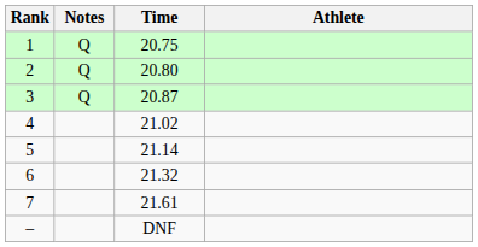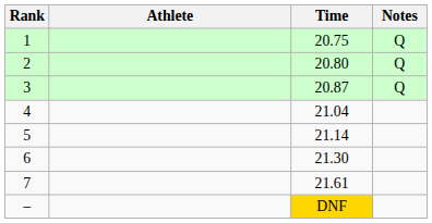 <table class="wikitable" style="text-align:center">
 <tr>
 <th width=40>Rank</th>
+<th width=250>Athlete</th>
+<th width=80>Time</th>
 <th width=50>Notes</th>
-<th width=80>Time</th>
-<th width=250>Athlete</th>
 </tr>
 <tr bgcolor=ccffcc>
 <td>1</td>
+<td align=left></td>
+<td>20.75</td>
 <td>Q</td>
-<td>20.75</td>
-<td align=left></td>
 </tr>
 <tr bgcolor=ccffcc>
 <td>2</td>
+<td align=left></td>
+<td>20.80</td>
 <td>Q</td>
-<td>20.80</td>
-<td align=left></td>
 </tr>
 <tr bgcolor=ccffcc>
 <td>3</td>
+<td align=left></td>
+<td>20.87</td>
 <td>Q</td>
-<td>20.87</td>
-<td align=left></td>
 </tr>
 <tr>
 <td>4</td>
+<td align=left></td>
+<td>21.04</td>
 <td></td>
-<td>21.02</td>
-<td align=left></td>
 </tr>
 <tr>
 <td>5</td>
+<td align=left></td>
+<td>21.14</td>
 <td></td>
-<td>21.14</td>
-<td align=left></td>
 </tr>
 <tr>
 <td>6</td>
+<td align=left></td>
+<td>21.30</td>
 <td></td>
-<td>21.32</td>
-<td align=left></td>
 </tr>
 <tr>
 <td>7</td>
+<td align=left></td>
+<td>21.61</td>
 <td></td>
-<td>21.61</td>
-<td align=left></td>
 </tr>
 <tr>
 <td>–</td>
+<td align=left></td>
+<td style="background: gold;">DNF</td>
 <td></td>
-<td>DNF</td>
-<td align=left></td>
 </tr>
 </table>
